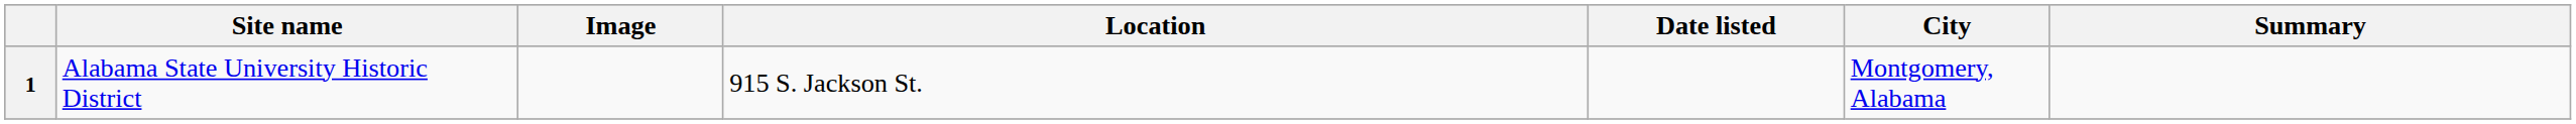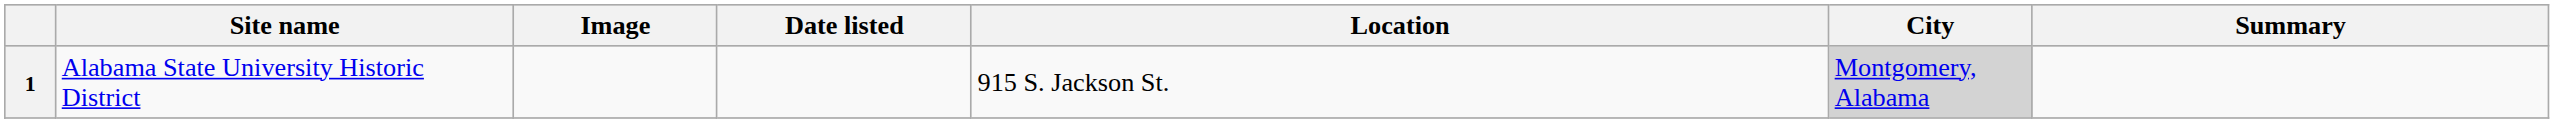 <table class="wikitable sortable" style="width:98%">
 <tr>
 <th width = 2% ></th>
 <th width = 18% ><strong>Site name</strong></th>
 <th width = 8% class="unsortable" ><strong>Image</strong></th>
+<th width = 10% ><strong>Date listed</strong></th>
 <th><strong>Location</strong></th>
-<th width = 10% ><strong>Date listed</strong></th>
 <th width = 8% ><strong>City</strong></th>
 <th class="unsortable" ><strong>Summary</strong></th>
 </tr>
 <tr>
 <th><small>1</small></th>
 <td><a href='#'>Alabama State University Historic District</a></td>
 <td></td>
+<td></td>
 <td>915 S. Jackson St.<br><small></small></td>
-<td></td>
-<td><a href='#'>Montgomery, Alabama</a></td>
+<td style="background: lightgrey;"><a href='#'>Montgomery, Alabama</a></td>
 <td></td>
 </tr>
 </table>
